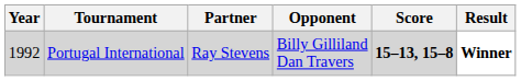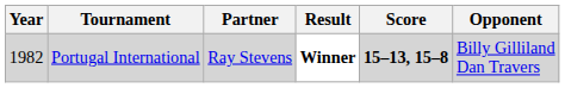 <table class="sortable wikitable" style="font-size: 90%;">
 <tr>
 <th>Year</th>
 <th>Tournament</th>
 <th>Partner</th>
+<th>Result</th>
+<th>Score</th>
 <th>Opponent</th>
-<th>Score</th>
-<th>Result</th>
 </tr>
 <tr style="background:#D5D5D5">
-<td align="center">1992</td>
+<td align="center">1982</td>
 <td align="left"><a href='#'>Portugal International</a></td>
 <td align="left"> <a href='#'>Ray Stevens</a></td>
+<td style="text-align:left; background:white"> <strong>Winner</strong></td>
+<td align="left"><strong>15–13, 15–8</strong></td>
 <td align="left"> <a href='#'>Billy Gilliland</a> <br>  <a href='#'>Dan Travers</a></td>
-<td align="left"><strong>15–13, 15–8</strong></td>
-<td style="text-align:left; background:white"> <strong>Winner</strong></td>
 </tr>
 </table>
